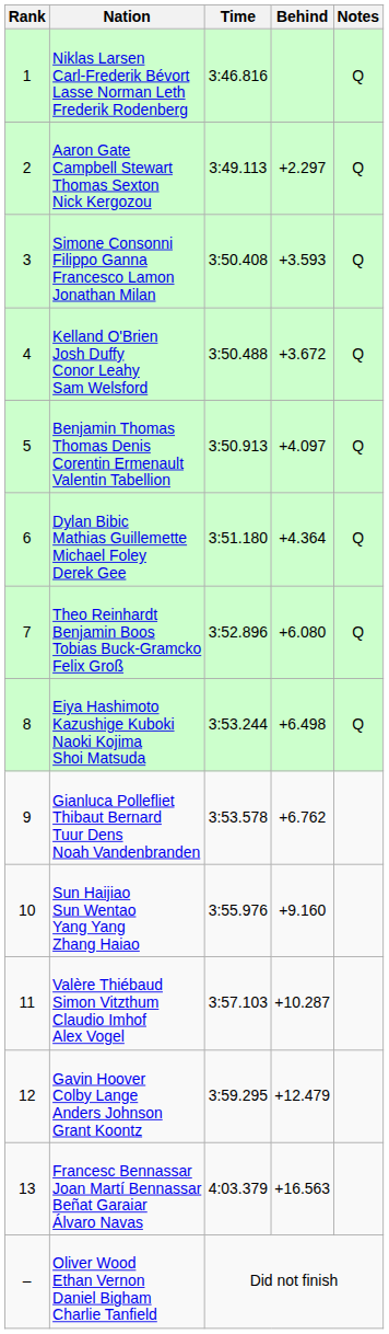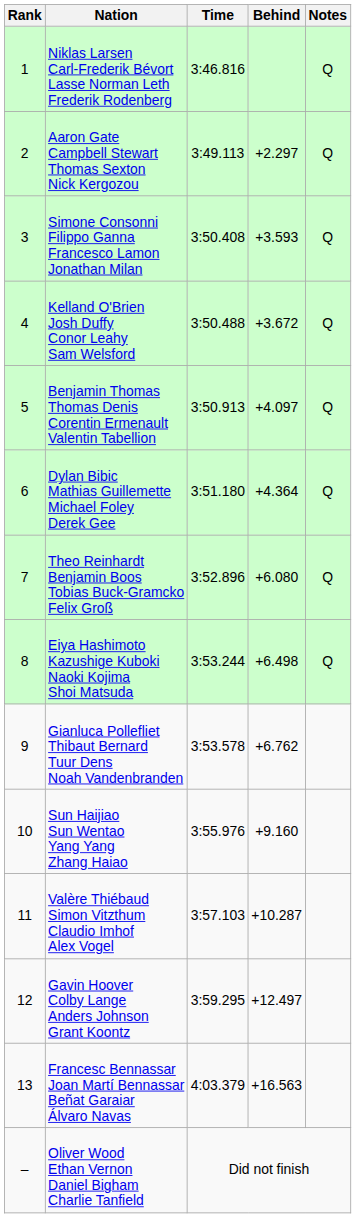 <table class="wikitable sortable" style="text-align:center">
 <tr>
 <th>Rank</th>
 <th>Nation</th>
 <th>Time</th>
 <th>Behind</th>
 <th>Notes</th>
 </tr>
 <tr bgcolor=ccffcc>
 <td>1</td>
 <td align=left><br><a href='#'>Niklas Larsen</a><br><a href='#'>Carl-Frederik Bévort</a> <br><a href='#'>Lasse Norman Leth</a><br><a href='#'>Frederik Rodenberg</a></td>
 <td>3:46.816</td>
 <td></td>
 <td>Q</td>
 </tr>
 <tr bgcolor=ccffcc>
 <td>2</td>
 <td align=left><br><a href='#'>Aaron Gate</a><br><a href='#'>Campbell Stewart</a><br><a href='#'>Thomas Sexton</a><br><a href='#'>Nick Kergozou</a></td>
 <td>3:49.113</td>
 <td>+2.297</td>
 <td>Q</td>
 </tr>
 <tr bgcolor=ccffcc>
 <td>3</td>
 <td align=left><br><a href='#'>Simone Consonni</a><br><a href='#'>Filippo Ganna</a><br><a href='#'>Francesco Lamon</a><br><a href='#'>Jonathan Milan</a></td>
 <td>3:50.408</td>
 <td>+3.593</td>
 <td>Q</td>
 </tr>
 <tr bgcolor=ccffcc>
 <td>4</td>
 <td align=left><br><a href='#'>Kelland O'Brien</a><br><a href='#'>Josh Duffy</a><br><a href='#'>Conor Leahy</a><br><a href='#'>Sam Welsford</a></td>
 <td>3:50.488</td>
 <td>+3.672</td>
 <td>Q</td>
 </tr>
 <tr bgcolor=ccffcc>
 <td>5</td>
 <td align=left><br><a href='#'>Benjamin Thomas</a><br><a href='#'>Thomas Denis</a><br><a href='#'>Corentin Ermenault</a><br><a href='#'>Valentin Tabellion</a></td>
 <td>3:50.913</td>
 <td>+4.097</td>
 <td>Q</td>
 </tr>
 <tr bgcolor=ccffcc>
 <td>6</td>
 <td align=left><br><a href='#'>Dylan Bibic</a><br><a href='#'>Mathias Guillemette</a><br><a href='#'>Michael Foley</a><br><a href='#'>Derek Gee</a></td>
 <td>3:51.180</td>
 <td>+4.364</td>
 <td>Q</td>
 </tr>
 <tr bgcolor=ccffcc>
 <td>7</td>
 <td align=left><br><a href='#'>Theo Reinhardt</a><br><a href='#'>Benjamin Boos</a><br><a href='#'>Tobias Buck-Gramcko</a><br><a href='#'>Felix Groß</a></td>
 <td>3:52.896</td>
 <td>+6.080</td>
 <td>Q</td>
 </tr>
 <tr bgcolor=ccffcc>
 <td>8</td>
 <td align=left><br><a href='#'>Eiya Hashimoto</a><br><a href='#'>Kazushige Kuboki</a><br><a href='#'>Naoki Kojima</a><br><a href='#'>Shoi Matsuda</a></td>
 <td>3:53.244</td>
 <td>+6.498</td>
 <td>Q</td>
 </tr>
 <tr>
 <td>9</td>
 <td align=left><br><a href='#'>Gianluca Pollefliet</a><br><a href='#'>Thibaut Bernard</a><br><a href='#'>Tuur Dens</a><br><a href='#'>Noah Vandenbranden</a></td>
 <td>3:53.578</td>
 <td>+6.762</td>
 <td></td>
 </tr>
 <tr>
 <td>10</td>
 <td align=left><br><a href='#'>Sun Haijiao</a><br><a href='#'>Sun Wentao</a><br><a href='#'>Yang Yang</a><br><a href='#'>Zhang Haiao</a></td>
 <td>3:55.976</td>
 <td>+9.160</td>
 <td></td>
 </tr>
 <tr>
 <td>11</td>
 <td align=left><br><a href='#'>Valère Thiébaud</a><br><a href='#'>Simon Vitzthum</a><br><a href='#'>Claudio Imhof</a><br><a href='#'>Alex Vogel</a></td>
 <td>3:57.103</td>
 <td>+10.287</td>
 <td></td>
 </tr>
 <tr>
 <td>12</td>
 <td align=left><br><a href='#'>Gavin Hoover</a><br><a href='#'>Colby Lange</a><br><a href='#'>Anders Johnson</a><br><a href='#'>Grant Koontz</a></td>
 <td>3:59.295</td>
-<td>+12.479</td>
+<td>+12.497</td>
 <td></td>
 </tr>
 <tr>
 <td>13</td>
 <td align=left><br><a href='#'>Francesc Bennassar</a><br><a href='#'>Joan Martí Bennassar</a><br><a href='#'>Beñat Garaiar</a><br><a href='#'>Álvaro Navas</a></td>
 <td>4:03.379</td>
 <td>+16.563</td>
 <td></td>
 </tr>
 <tr>
 <td>–</td>
 <td align=left><br><a href='#'>Oliver Wood</a><br><a href='#'>Ethan Vernon</a><br><a href='#'>Daniel Bigham</a><br><a href='#'>Charlie Tanfield</a></td>
 <td colspan=3>Did not finish</td>
 </tr>
 </table>
